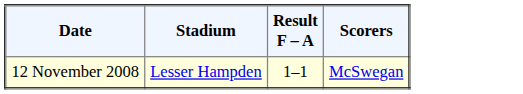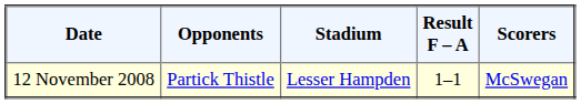 <table border="2" cellpadding="4" style="border-collapse:collapse; text-align:center; font-size:smaller;">
 <tr style="background:#f0f6ff;">
 <th><strong>Date</strong></th>
+<th><strong>Opponents</strong></th>
 <th><strong>Stadium</strong></th>
 <th><strong>Result<br>F – A</strong></th>
 <th><strong>Scorers</strong></th>
 </tr>
 <tr bgcolor="ffffdd">
 <td>12 November 2008</td>
+<td><a href='#'>Partick Thistle</a></td>
 <td><a href='#'>Lesser Hampden</a></td>
 <td>1–1</td>
 <td><a href='#'>McSwegan</a> </td>
 </tr>
 </table>
